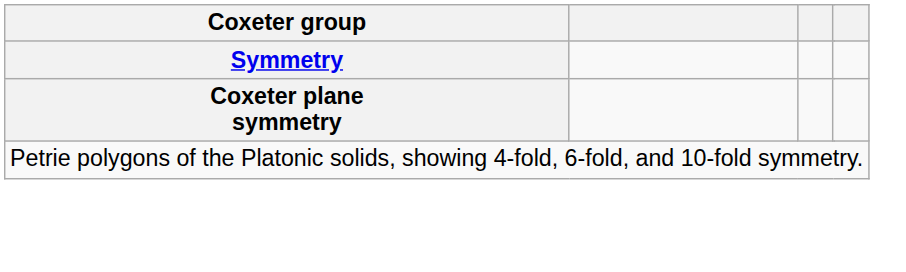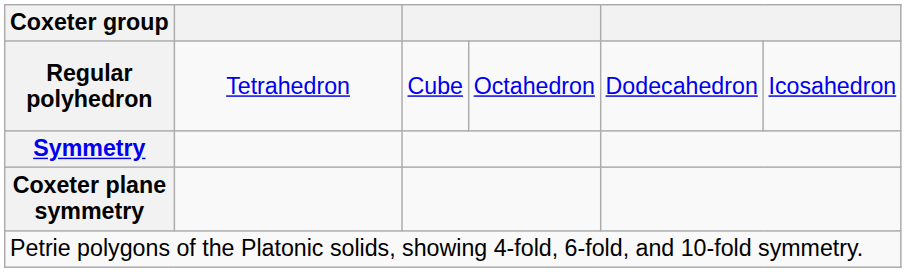 <table class=wikitable>
 <tr>
 <th>Coxeter group</th>
 <th width=150></th>
 <th colspan=2></th>
 <th colspan=2></th>
+</tr>
+<tr align=center>
+<th>Regular<br>polyhedron</th>
+<td><br><a href='#'>Tetrahedron</a><br><br></td>
+<td><br><a href='#'>Cube</a><br><br></td>
+<td><br><a href='#'>Octahedron</a><br><br></td>
+<td><br><a href='#'>Dodecahedron</a><br><br></td>
+<td><br><a href='#'>Icosahedron</a><br><br></td>
 </tr>
 <tr align=center>
 <th><a href='#'>Symmetry</a></th>
 <td></td>
 <td colspan=2></td>
 <td colspan=2></td>
 </tr>
 <tr align=center>
 <th>Coxeter plane<br>symmetry</th>
 <td></td>
 <td colspan=2></td>
 <td colspan=2></td>
 </tr>
 <tr>
 <td colspan=6>Petrie polygons of the Platonic solids, showing 4-fold, 6-fold, and 10-fold symmetry.</td>
 </tr>
 </table>
